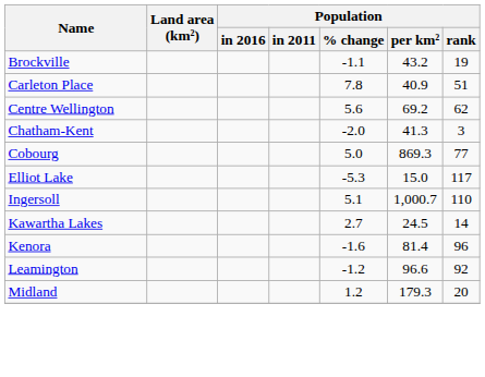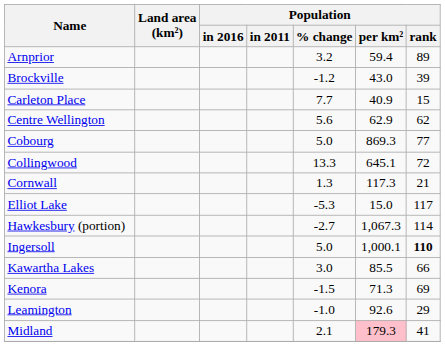 <table class="wikitable" style="text-align:center;">
 <tr>
 <th rowspan="2" width="150px">Name</th>
 <th rowspan="2">Land area<br>(km²)</th>
 <th colspan="5">Population</th>
 </tr>
 <tr>
 <th>in 2016</th>
 <th>in 2011</th>
 <th>% change</th>
 <th>per km²</th>
 <th>rank</th>
 </tr>
 <tr>
+<td align=left><a href='#'>Arnprior</a></td>
+<td></td>
+<td></td>
+<td></td>
+<td>3.2</td>
+<td>59.4</td>
+<td>89</td>
+</tr>
+<tr>
 <td align=left><a href='#'>Brockville</a></td>
 <td></td>
 <td></td>
 <td></td>
-<td>-1.1</td>
-<td>43.2</td>
-<td>19</td>
+<td>-1.2</td>
+<td>43.0</td>
+<td>39</td>
 </tr>
 <tr>
 <td align=left><a href='#'>Carleton Place</a></td>
 <td></td>
 <td></td>
 <td></td>
-<td>7.8</td>
+<td>7.7</td>
 <td>40.9</td>
-<td>51</td>
+<td>15</td>
 </tr>
 <tr>
 <td align=left><a href='#'>Centre Wellington</a></td>
 <td></td>
 <td></td>
 <td></td>
 <td>5.6</td>
-<td>69.2</td>
+<td>62.9</td>
 <td>62</td>
-</tr>
-<tr>
-<td align=left><a href='#'>Chatham-Kent</a></td>
-<td></td>
-<td></td>
-<td></td>
-<td>-2.0</td>
-<td>41.3</td>
-<td>3</td>
 </tr>
 <tr>
 <td align=left><a href='#'>Cobourg</a></td>
 <td></td>
 <td></td>
 <td></td>
 <td>5.0</td>
 <td>869.3</td>
 <td>77</td>
 </tr>
 <tr>
+<td align=left><a href='#'>Collingwood</a></td>
+<td></td>
+<td></td>
+<td></td>
+<td>13.3</td>
+<td>645.1</td>
+<td>72</td>
+</tr>
+<tr>
+<td align=left><a href='#'>Cornwall</a></td>
+<td></td>
+<td></td>
+<td></td>
+<td>1.3</td>
+<td>117.3</td>
+<td>21</td>
+</tr>
+<tr>
 <td align=left><a href='#'>Elliot Lake</a></td>
 <td></td>
 <td></td>
 <td></td>
 <td>-5.3</td>
 <td>15.0</td>
 <td>117</td>
 </tr>
 <tr>
+<td align=left><a href='#'>Hawkesbury</a> (portion)</td>
+<td></td>
+<td></td>
+<td></td>
+<td>-2.7</td>
+<td>1,067.3</td>
+<td>114</td>
+</tr>
+<tr>
 <td align=left><a href='#'>Ingersoll</a></td>
 <td></td>
 <td></td>
 <td></td>
-<td>5.1</td>
-<td>1,000.7</td>
-<td>110</td>
+<td>5.0</td>
+<td>1,000.1</td>
+<td><strong>110</strong></td>
 </tr>
 <tr>
 <td align=left><a href='#'>Kawartha Lakes</a></td>
 <td></td>
 <td></td>
 <td></td>
-<td>2.7</td>
-<td>24.5</td>
-<td>14</td>
+<td>3.0</td>
+<td>85.5</td>
+<td>66</td>
 </tr>
 <tr>
 <td align=left><a href='#'>Kenora</a></td>
 <td></td>
 <td></td>
 <td></td>
-<td>-1.6</td>
-<td>81.4</td>
-<td>96</td>
+<td>-1.5</td>
+<td>71.3</td>
+<td>69</td>
 </tr>
 <tr>
 <td align=left><a href='#'>Leamington</a></td>
 <td></td>
 <td></td>
 <td></td>
-<td>-1.2</td>
-<td>96.6</td>
-<td>92</td>
+<td>-1.0</td>
+<td>92.6</td>
+<td>29</td>
 </tr>
 <tr>
 <td align=left><a href='#'>Midland</a></td>
 <td></td>
 <td></td>
 <td></td>
-<td>1.2</td>
-<td>179.3</td>
-<td>20</td>
+<td>2.1</td>
+<td style="background: pink;">179.3</td>
+<td>41</td>
 </tr>
 <tr>
 </tr>
 </table>
